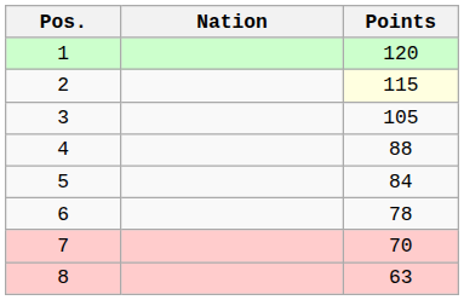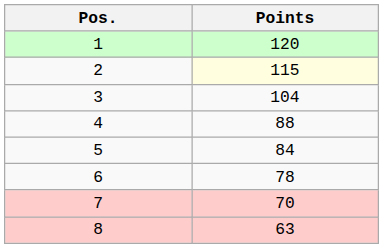 <table class="wikitable gauche" cellspacing="1" style="width:300px;">
 <tr style="background:#efefef; text-align:center;">
 <th style="width:70px;">Pos.</th>
-<th>Nation</th>
 <th style="width:70px;">Points</th>
 </tr>
 <tr style="vertical-align:top; text-align:center; background:#ccffcc;">
 <td>1</td>
-<td style="text-align:left;"></td>
 <td>120</td>
 </tr>
 <tr style="vertical-align:top; text-align:center;">
 <td>2</td>
-<td style="text-align:left;"></td>
 <td style="background: lightyellow;">115</td>
 </tr>
 <tr style="vertical-align:top; text-align:center;">
 <td>3</td>
-<td style="text-align:left;"></td>
-<td>105</td>
+<td>104</td>
 </tr>
 <tr style="vertical-align:top; text-align:center;">
 <td>4</td>
-<td style="text-align:left;"></td>
 <td>88</td>
 </tr>
 <tr style="vertical-align:top; text-align:center;">
 <td>5</td>
-<td style="text-align:left;"></td>
 <td>84</td>
 </tr>
 <tr style="vertical-align:top; text-align:center;">
 <td>6</td>
-<td style="text-align:left;"></td>
 <td>78</td>
 </tr>
 <tr style="vertical-align:top; text-align:center; background:#ffcccc;">
 <td>7</td>
-<td style="text-align:left;"></td>
 <td>70</td>
 </tr>
 <tr style="vertical-align:top; text-align:center; background:#ffcccc;">
 <td>8</td>
-<td style="text-align:left;"></td>
 <td>63</td>
 </tr>
 </table>
